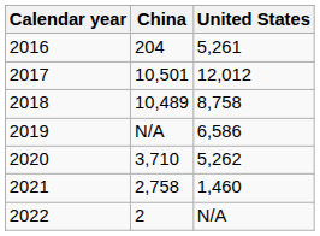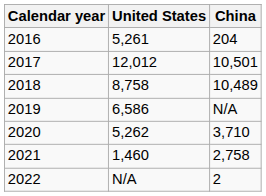 <table class="wikitable">
 <tr>
 <th>Calendar year</th>
+<th>United States</th>
 <th>China</th>
-<th>United States</th>
 </tr>
 <tr>
 <td>2016</td>
+<td>5,261</td>
 <td>204</td>
-<td>5,261</td>
 </tr>
 <tr>
 <td>2017</td>
+<td>12,012</td>
 <td>10,501</td>
-<td>12,012</td>
 </tr>
 <tr>
 <td>2018</td>
+<td>8,758</td>
 <td>10,489</td>
-<td>8,758</td>
 </tr>
 <tr>
 <td>2019</td>
+<td>6,586</td>
 <td>N/A</td>
-<td>6,586</td>
 </tr>
 <tr>
 <td>2020</td>
+<td>5,262</td>
 <td>3,710</td>
-<td>5,262</td>
 </tr>
 <tr>
 <td>2021</td>
+<td>1,460</td>
 <td>2,758</td>
-<td>1,460</td>
 </tr>
 <tr>
 <td>2022</td>
+<td>N/A</td>
 <td>2</td>
-<td>N/A</td>
 </tr>
 </table>
